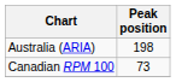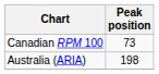 <table class="wikitable">
 <tr>
 <th>Chart</th>
 <th>Peak<br>position</th>
 </tr>
 <tr>
+<td>Canadian <a href='#'><em>RPM</em> 100</a></td>
+<td align="center">73</td>
+</tr>
+<tr>
 <td>Australia (<a href='#'>ARIA</a>)</td>
 <td align="center">198</td>
 </tr>
 <tr>
-<td>Canadian <a href='#'><em>RPM</em> 100</a></td>
-<td align="center">73</td>
-</tr>
-<tr>
 </tr>
 </table>
